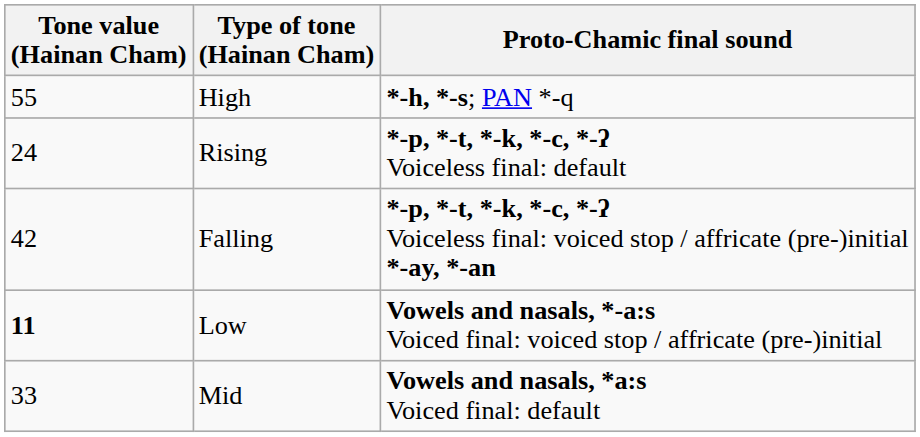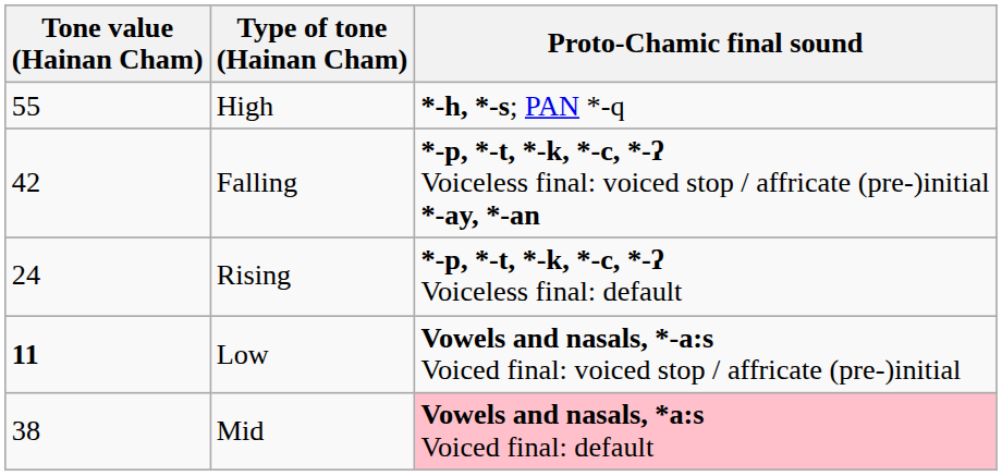 <table class="wikitable">
 <tr>
 <th c=01>Tone value<br>(Hainan Cham)</th>
 <th c=02>Type of tone<br>(Hainan Cham)</th>
 <th c=03>Proto-Chamic final sound</th>
 </tr>
 <tr>
 <td c=01>55</td>
 <td c=02>High</td>
 <td c=03><strong>*-h, *-s</strong>; <a href='#'>PAN</a> *-q</td>
 </tr>
 <tr>
+<td c=01>42</td>
+<td c=02>Falling</td>
+<td c=03><strong>*-p, *-t, *-k, *-c, *-ʔ</strong><br>Voiceless final: voiced stop / affricate (pre-)initial<br><strong>*-ay, *-an</strong></td>
+</tr>
+<tr>
 <td c=01>24</td>
 <td c=02>Rising</td>
 <td c=03><strong>*-p, *-t, *-k, *-c, *-ʔ</strong><br>Voiceless final: default</td>
-</tr>
-<tr>
-<td c=01>42</td>
-<td c=02>Falling</td>
-<td c=03><strong>*-p, *-t, *-k, *-c, *-ʔ</strong><br>Voiceless final: voiced stop / affricate (pre-)initial<br><strong>*-ay, *-an</strong></td>
 </tr>
 <tr>
 <td c=01><strong>11</strong></td>
 <td c=02>Low</td>
 <td c=03><strong>Vowels and nasals, *-a:s</strong><br>Voiced final: voiced stop / affricate (pre-)initial</td>
 </tr>
 <tr>
-<td c=01>33</td>
+<td c=01>38</td>
 <td c=02>Mid</td>
-<td c=03><strong>Vowels and nasals, *a:s</strong><br>Voiced final: default</td>
+<td c=03 style="background: pink;"><strong>Vowels and nasals, *a:s</strong><br>Voiced final: default</td>
 </tr>
 </table>
